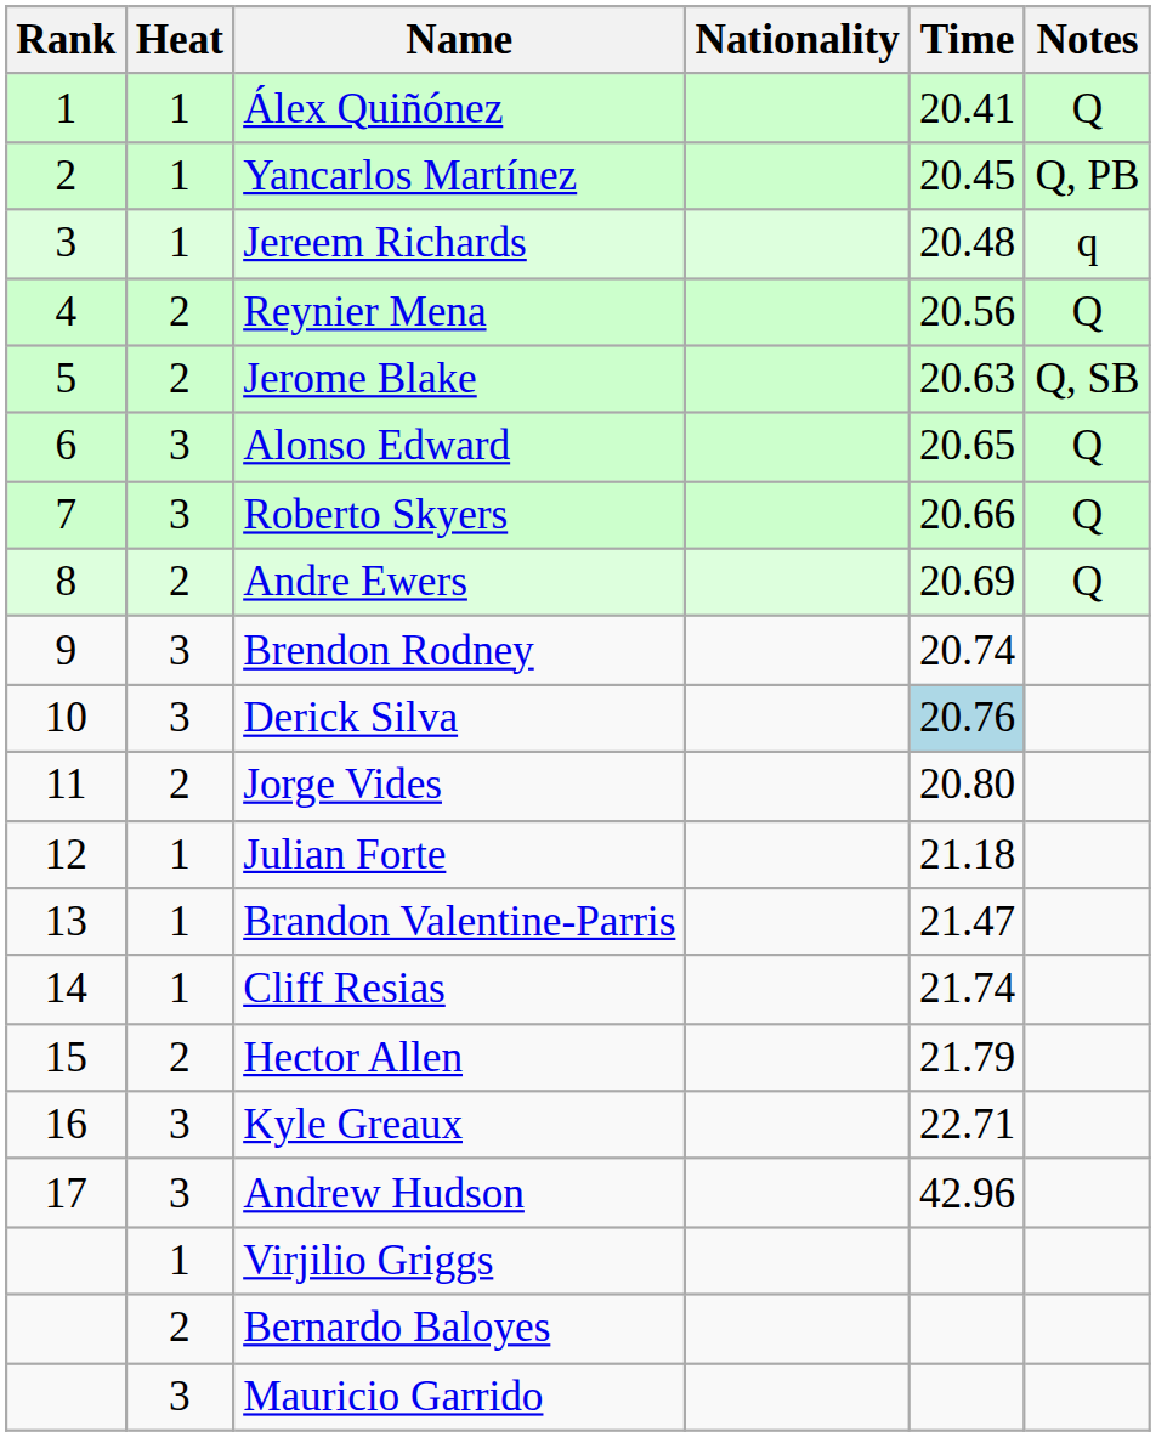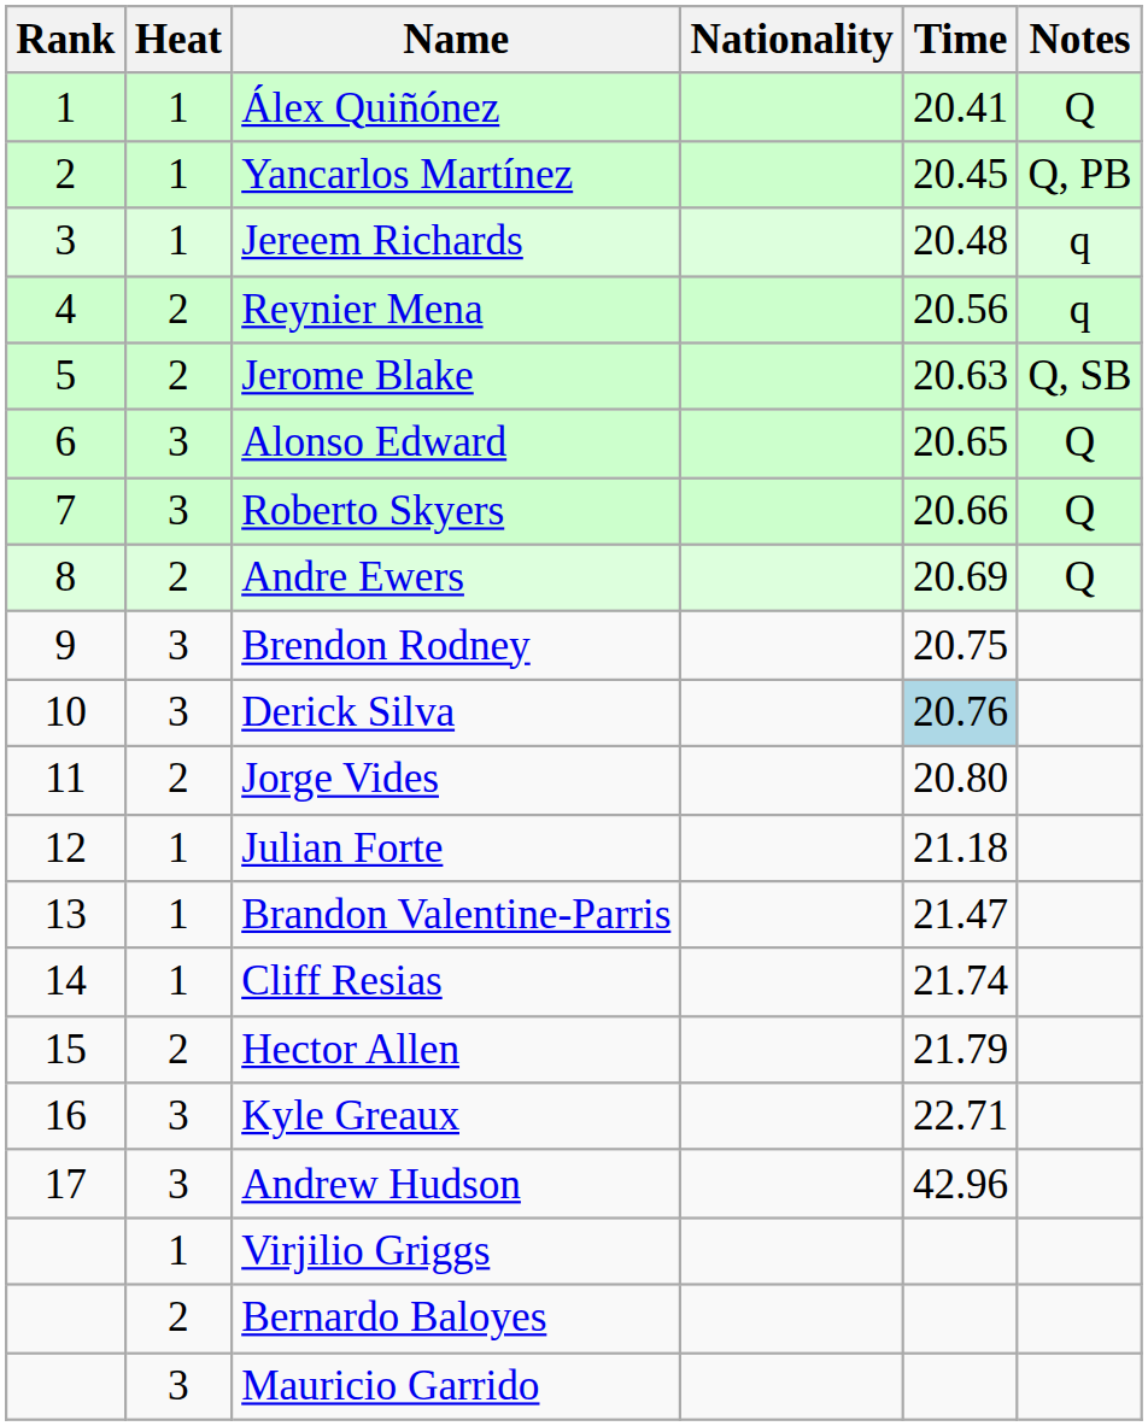 <table class="wikitable sortable" style="text-align:center">
 <tr>
 <th>Rank</th>
 <th>Heat</th>
 <th>Name</th>
 <th>Nationality</th>
 <th>Time</th>
 <th>Notes</th>
 </tr>
 <tr bgcolor=ccffcc>
 <td>1</td>
 <td>1</td>
 <td align=left><a href='#'>Álex Quiñónez</a></td>
 <td align=left></td>
 <td>20.41</td>
 <td>Q</td>
 </tr>
 <tr bgcolor=ccffcc>
 <td>2</td>
 <td>1</td>
 <td align=left><a href='#'>Yancarlos Martínez</a></td>
 <td align=left></td>
 <td>20.45</td>
 <td>Q, PB</td>
 </tr>
 <tr bgcolor=ddffdd>
 <td>3</td>
 <td>1</td>
 <td align=left><a href='#'>Jereem Richards</a></td>
 <td align=left></td>
 <td>20.48</td>
 <td>q</td>
 </tr>
 <tr bgcolor=ccffcc>
 <td>4</td>
 <td>2</td>
 <td align=left><a href='#'>Reynier Mena</a></td>
 <td align=left></td>
 <td>20.56</td>
-<td>Q</td>
+<td>q</td>
 </tr>
 <tr bgcolor=ccffcc>
 <td>5</td>
 <td>2</td>
 <td align=left><a href='#'>Jerome Blake</a></td>
 <td align=left></td>
 <td>20.63</td>
 <td>Q, SB</td>
 </tr>
 <tr bgcolor=ccffcc>
 <td>6</td>
 <td>3</td>
 <td align=left><a href='#'>Alonso Edward</a></td>
 <td align=left></td>
 <td>20.65</td>
 <td>Q</td>
 </tr>
 <tr bgcolor=ccffcc>
 <td>7</td>
 <td>3</td>
 <td align=left><a href='#'>Roberto Skyers</a></td>
 <td align=left></td>
 <td>20.66</td>
 <td>Q</td>
 </tr>
 <tr bgcolor=ddffdd>
 <td>8</td>
 <td>2</td>
 <td align=left><a href='#'>Andre Ewers</a></td>
 <td align=left></td>
 <td>20.69</td>
 <td>Q</td>
 </tr>
 <tr>
 <td>9</td>
 <td>3</td>
 <td align=left><a href='#'>Brendon Rodney</a></td>
 <td align=left></td>
-<td>20.74</td>
+<td>20.75</td>
 <td></td>
 </tr>
 <tr>
 <td>10</td>
 <td>3</td>
 <td align=left><a href='#'>Derick Silva</a></td>
 <td align=left></td>
 <td style="background: lightblue;">20.76</td>
 <td></td>
 </tr>
 <tr>
 <td>11</td>
 <td>2</td>
 <td align=left><a href='#'>Jorge Vides</a></td>
 <td align=left></td>
 <td>20.80</td>
 <td></td>
 </tr>
 <tr>
 <td>12</td>
 <td>1</td>
 <td align=left><a href='#'>Julian Forte</a></td>
 <td align=left></td>
 <td>21.18</td>
 <td></td>
 </tr>
 <tr>
 <td>13</td>
 <td>1</td>
 <td align=left><a href='#'>Brandon Valentine-Parris</a></td>
 <td align=left></td>
 <td>21.47</td>
 <td></td>
 </tr>
 <tr>
 <td>14</td>
 <td>1</td>
 <td align=left><a href='#'>Cliff Resias</a></td>
 <td align=left></td>
 <td>21.74</td>
 <td></td>
 </tr>
 <tr>
 <td>15</td>
 <td>2</td>
 <td align=left><a href='#'>Hector Allen</a></td>
 <td align=left></td>
 <td>21.79</td>
 <td></td>
 </tr>
 <tr>
 <td>16</td>
 <td>3</td>
 <td align=left><a href='#'>Kyle Greaux</a></td>
 <td align=left></td>
 <td>22.71</td>
 <td></td>
 </tr>
 <tr>
 <td>17</td>
 <td>3</td>
 <td align=left><a href='#'>Andrew Hudson</a></td>
 <td align=left></td>
 <td>42.96</td>
 <td></td>
 </tr>
 <tr>
 <td></td>
 <td>1</td>
 <td align=left><a href='#'>Virjilio Griggs</a></td>
 <td align=left></td>
 <td></td>
 <td></td>
 </tr>
 <tr>
 <td></td>
 <td>2</td>
 <td align=left><a href='#'>Bernardo Baloyes</a></td>
 <td align=left></td>
 <td></td>
 <td></td>
 </tr>
 <tr>
 <td></td>
 <td>3</td>
 <td align=left><a href='#'>Mauricio Garrido</a></td>
 <td align=left></td>
 <td></td>
 <td></td>
 </tr>
 </table>
